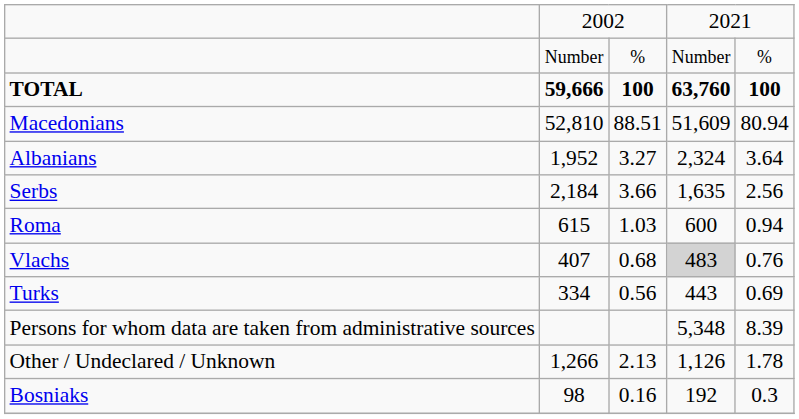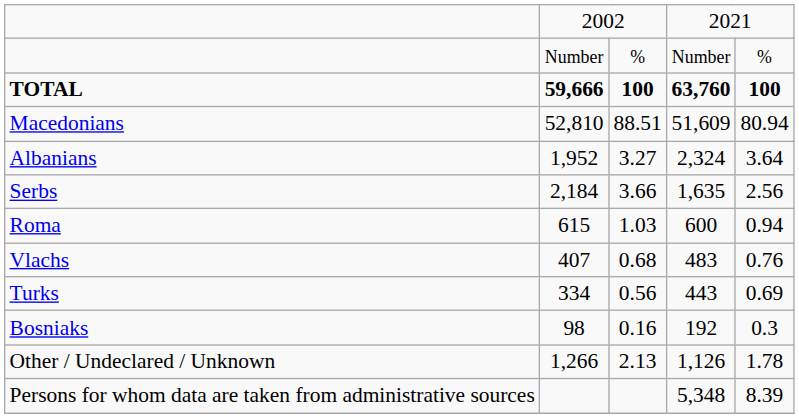 <table class="wikitable">
 <tr>
 <td></td>
 <td colspan="2" align="center">2002</td>
 <td colspan="2" align="center">2021</td>
 </tr>
 <tr>
 <td></td>
 <td align="center"><small>Number</small></td>
 <td align="center"><small>%</small></td>
 <td align="center"><small>Number</small></td>
 <td align="center"><small>%</small></td>
 </tr>
 <tr>
 <td><strong>TOTAL</strong></td>
 <td align="center"><strong>59,666</strong></td>
 <td align="center"><strong>100</strong></td>
 <td align="center"><strong>63,760</strong></td>
 <td align="center"><strong>100</strong></td>
 </tr>
 <tr>
 <td><a href='#'>Macedonians</a></td>
 <td align="center">52,810</td>
 <td align="center">88.51</td>
 <td align="center">51,609</td>
 <td align="center">80.94</td>
 </tr>
 <tr>
 <td><a href='#'>Albanians</a></td>
 <td align="center">1,952</td>
 <td align="center">3.27</td>
 <td align="center">2,324</td>
 <td align="center">3.64</td>
 </tr>
 <tr>
 <td><a href='#'>Serbs</a></td>
 <td align="center">2,184</td>
 <td align="center">3.66</td>
 <td align="center">1,635</td>
 <td align="center">2.56</td>
 </tr>
 <tr>
 <td><a href='#'>Roma</a></td>
 <td align="center">615</td>
 <td align="center">1.03</td>
 <td align="center">600</td>
 <td align="center">0.94</td>
 </tr>
 <tr>
 <td><a href='#'>Vlachs</a></td>
 <td align="center">407</td>
 <td align="center">0.68</td>
-<td align="center" style="background: lightgrey;">483</td>
+<td align="center">483</td>
 <td align="center">0.76</td>
 </tr>
 <tr>
 <td><a href='#'>Turks</a></td>
 <td align="center">334</td>
 <td align="center">0.56</td>
 <td align="center">443</td>
 <td align="center">0.69</td>
 </tr>
 <tr>
-<td>Persons for whom data are taken from administrative sources</td>
-<td align="center"></td>
-<td align="center"></td>
-<td align="center">5,348</td>
-<td align="center">8.39</td>
+<td><a href='#'>Bosniaks</a></td>
+<td align="center">98</td>
+<td align="center">0.16</td>
+<td align="center">192</td>
+<td align="center">0.3</td>
 </tr>
 <tr>
 <td>Other / Undeclared / Unknown</td>
 <td align="center">1,266</td>
 <td align="center">2.13</td>
 <td align="center">1,126</td>
 <td align="center">1.78</td>
 </tr>
 <tr>
-<td><a href='#'>Bosniaks</a></td>
-<td align="center">98</td>
-<td align="center">0.16</td>
-<td align="center">192</td>
-<td align="center">0.3</td>
+<td>Persons for whom data are taken from administrative sources</td>
+<td align="center"></td>
+<td align="center"></td>
+<td align="center">5,348</td>
+<td align="center">8.39</td>
 </tr>
 <tr>
 </tr>
 </table>
